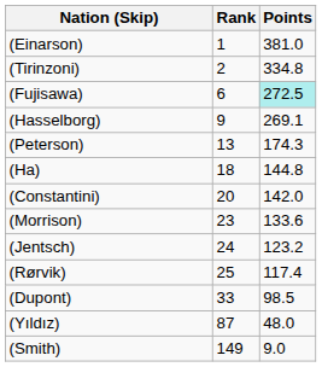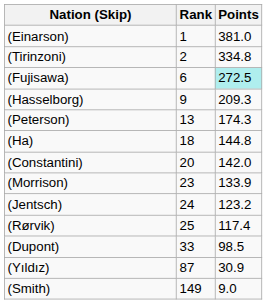 <table class="wikitable">
 <tr>
 <th width=200>Nation (Skip)</th>
 <th width=15>Rank</th>
 <th width=15>Points</th>
 </tr>
 <tr>
 <td> (Einarson)</td>
 <td>1</td>
 <td>381.0</td>
 </tr>
 <tr>
 <td> (Tirinzoni)</td>
 <td>2</td>
 <td>334.8</td>
 </tr>
 <tr>
 <td> (Fujisawa)</td>
 <td>6</td>
 <td style="background: paleturquoise;">272.5</td>
 </tr>
 <tr>
 <td> (Hasselborg)</td>
 <td>9</td>
-<td>269.1</td>
+<td>209.3</td>
 </tr>
 <tr>
 <td> (Peterson)</td>
 <td>13</td>
 <td>174.3</td>
 </tr>
 <tr>
 <td> (Ha)</td>
 <td>18</td>
 <td>144.8</td>
 </tr>
 <tr>
 <td> (Constantini)</td>
 <td>20</td>
 <td>142.0</td>
 </tr>
 <tr>
 <td> (Morrison)</td>
 <td>23</td>
-<td>133.6</td>
+<td>133.9</td>
 </tr>
 <tr>
 <td> (Jentsch)</td>
 <td>24</td>
 <td>123.2</td>
 </tr>
 <tr>
 <td> (Rørvik)</td>
 <td>25</td>
 <td>117.4</td>
 </tr>
 <tr>
 <td> (Dupont)</td>
 <td>33</td>
 <td>98.5</td>
 </tr>
 <tr>
 <td> (Yıldız)</td>
 <td>87</td>
-<td>48.0</td>
+<td>30.9</td>
 </tr>
 <tr>
 <td> (Smith)</td>
 <td>149</td>
 <td>9.0</td>
 </tr>
 </table>
